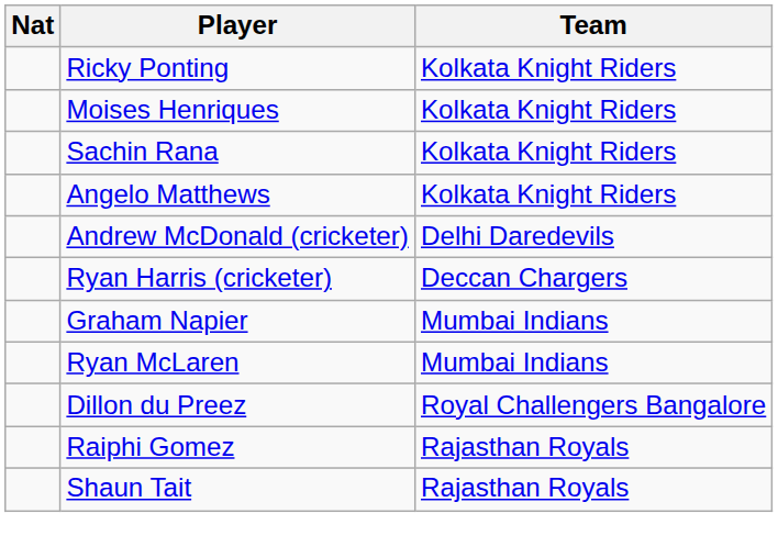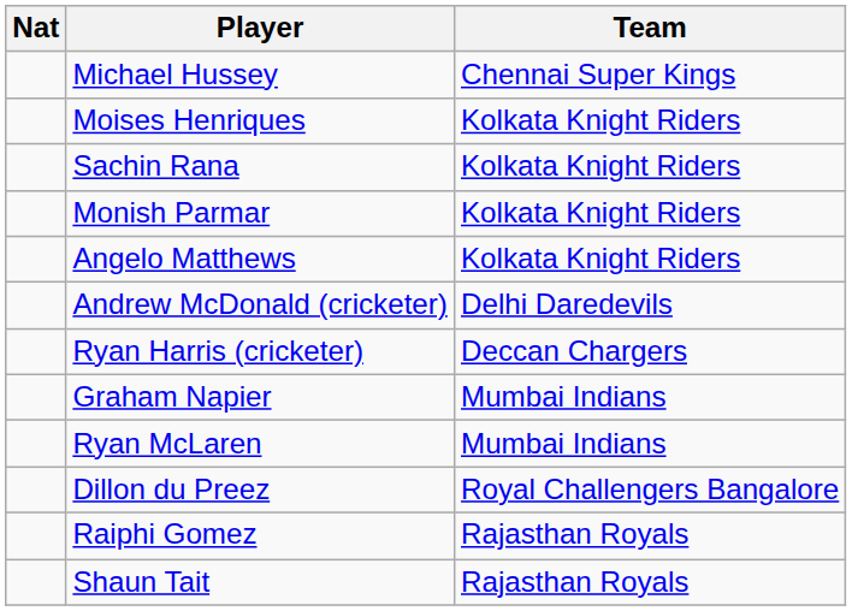 <table class="wikitable">
 <tr>
 <th>Nat</th>
 <th>Player</th>
 <th>Team</th>
 </tr>
 <tr>
 <td></td>
-<td><a href='#'>Ricky Ponting</a></td>
-<td><a href='#'>Kolkata Knight Riders</a></td>
+<td><a href='#'>Michael Hussey</a></td>
+<td><a href='#'>Chennai Super Kings</a></td>
 </tr>
 <tr>
 <td></td>
 <td><a href='#'>Moises Henriques</a></td>
 <td><a href='#'>Kolkata Knight Riders</a></td>
 </tr>
 <tr>
 <td></td>
 <td><a href='#'>Sachin Rana</a></td>
+<td><a href='#'>Kolkata Knight Riders</a></td>
+</tr>
+<tr>
+<td></td>
+<td><a href='#'>Monish Parmar</a></td>
 <td><a href='#'>Kolkata Knight Riders</a></td>
 </tr>
 <tr>
 <td></td>
 <td><a href='#'>Angelo Matthews</a></td>
 <td><a href='#'>Kolkata Knight Riders</a></td>
 </tr>
 <tr>
 <td></td>
 <td><a href='#'>Andrew McDonald (cricketer)</a></td>
 <td><a href='#'>Delhi Daredevils</a></td>
 </tr>
 <tr>
 <td></td>
 <td><a href='#'>Ryan Harris (cricketer)</a></td>
 <td><a href='#'>Deccan Chargers</a></td>
 </tr>
 <tr>
 <td></td>
 <td><a href='#'>Graham Napier</a></td>
 <td><a href='#'>Mumbai Indians</a></td>
 </tr>
 <tr>
 <td></td>
 <td><a href='#'>Ryan McLaren</a></td>
 <td><a href='#'>Mumbai Indians</a></td>
 </tr>
 <tr>
 <td></td>
 <td><a href='#'>Dillon du Preez</a></td>
 <td><a href='#'>Royal Challengers Bangalore</a></td>
 </tr>
 <tr>
 <td></td>
 <td><a href='#'>Raiphi Gomez</a></td>
 <td><a href='#'>Rajasthan Royals</a></td>
 </tr>
 <tr>
 <td></td>
 <td><a href='#'>Shaun Tait</a></td>
 <td><a href='#'>Rajasthan Royals</a></td>
 </tr>
 </table>
